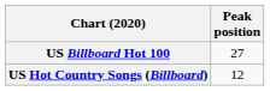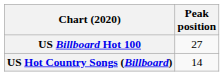 <table class="wikitable sortable plainrowheaders" style="text-align:center">
 <tr>
 <th scope="col">Chart (2020)</th>
 <th scope="col">Peak<br>position</th>
 </tr>
 <tr>
 <th scope="row">US <a href='#'><em>Billboard</em> Hot 100</a></th>
 <td>27</td>
 </tr>
 <tr>
 <th scope="row">US <a href='#'>Hot Country Songs</a> (<em><a href='#'>Billboard</a></em>)</th>
-<td>12</td>
+<td>14</td>
 </tr>
 </table>
